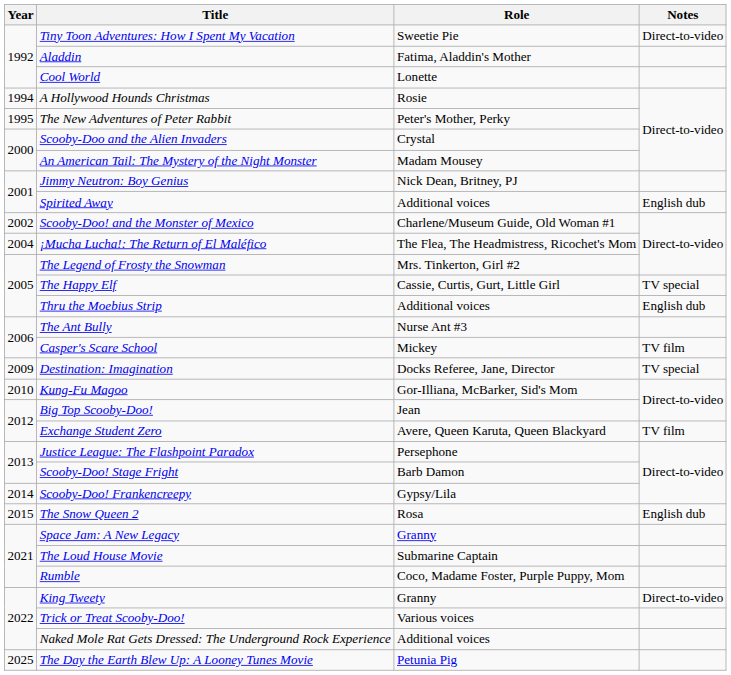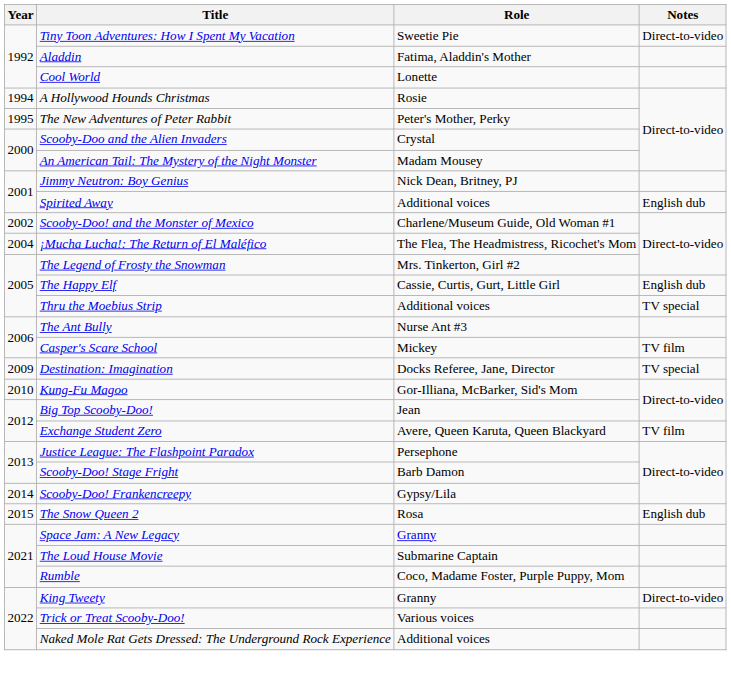 <table class="wikitable sortable plainrowheaders" style="white-space:nowrap">
 <tr>
 <th>Year</th>
 <th>Title</th>
 <th>Role</th>
 <th>Notes</th>
 </tr>
 <tr>
 <td rowspan="3">1992</td>
 <td><em><a href='#'>Tiny Toon Adventures: How I Spent My Vacation</a></em></td>
 <td>Sweetie Pie</td>
 <td>Direct-to-video</td>
 </tr>
 <tr>
 <td><em><a href='#'>Aladdin</a></em></td>
 <td>Fatima, Aladdin's Mother</td>
 <td></td>
 </tr>
 <tr>
 <td><em><a href='#'>Cool World</a></em></td>
 <td>Lonette</td>
 <td></td>
 </tr>
 <tr>
 <td>1994</td>
 <td><em>A Hollywood Hounds Christmas</em></td>
 <td>Rosie</td>
 <td rowspan="4">Direct-to-video</td>
 </tr>
 <tr>
 <td>1995</td>
 <td><em>The New Adventures of Peter Rabbit</em></td>
 <td>Peter's Mother, Perky</td>
 </tr>
 <tr>
 <td rowspan="2">2000</td>
 <td><em><a href='#'>Scooby-Doo and the Alien Invaders</a></em></td>
 <td>Crystal</td>
 </tr>
 <tr>
 <td><em><a href='#'>An American Tail: The Mystery of the Night Monster</a></em></td>
 <td>Madam Mousey</td>
 </tr>
 <tr>
 <td rowspan="2">2001</td>
 <td><em><a href='#'>Jimmy Neutron: Boy Genius</a></em></td>
 <td>Nick Dean, Britney, PJ</td>
 <td></td>
 </tr>
 <tr>
 <td><em><a href='#'>Spirited Away</a></em></td>
 <td>Additional voices</td>
 <td>English dub</td>
 </tr>
 <tr>
 <td>2002</td>
 <td><em><a href='#'>Scooby-Doo! and the Monster of Mexico</a></em></td>
 <td>Charlene/Museum Guide, Old Woman #1</td>
 <td rowspan="3">Direct-to-video</td>
 </tr>
 <tr>
 <td>2004</td>
 <td><em><a href='#'>¡Mucha Lucha!: The Return of El Maléfico</a></em></td>
 <td>The Flea, The Headmistress, Ricochet's Mom</td>
 </tr>
 <tr>
 <td rowspan="3">2005</td>
 <td><em><a href='#'>The Legend of Frosty the Snowman</a></em></td>
 <td>Mrs. Tinkerton, Girl #2</td>
 </tr>
 <tr>
 <td><em><a href='#'>The Happy Elf</a></em></td>
 <td>Cassie, Curtis, Gurt, Little Girl</td>
-<td>TV special</td>
+<td>English dub</td>
 </tr>
 <tr>
 <td><em><a href='#'>Thru the Moebius Strip</a></em></td>
 <td>Additional voices</td>
-<td>English dub</td>
+<td>TV special</td>
 </tr>
 <tr>
 <td rowspan="2">2006</td>
 <td><em><a href='#'>The Ant Bully</a></em></td>
 <td>Nurse Ant #3</td>
 <td></td>
 </tr>
 <tr>
 <td><em><a href='#'>Casper's Scare School</a></em></td>
 <td>Mickey</td>
 <td>TV film</td>
 </tr>
 <tr>
 <td>2009</td>
 <td><em><a href='#'>Destination: Imagination</a></em></td>
 <td>Docks Referee, Jane, Director</td>
 <td>TV special</td>
 </tr>
 <tr>
 <td>2010</td>
 <td><em><a href='#'>Kung-Fu Magoo</a></em></td>
 <td>Gor-Illiana, McBarker, Sid's Mom</td>
 <td rowspan="2">Direct-to-video</td>
 </tr>
 <tr>
 <td rowspan="2">2012</td>
 <td><em><a href='#'>Big Top Scooby-Doo!</a></em></td>
 <td>Jean</td>
 </tr>
 <tr>
 <td><em><a href='#'>Exchange Student Zero</a></em></td>
 <td>Avere, Queen Karuta, Queen Blackyard</td>
 <td>TV film</td>
 </tr>
 <tr>
 <td rowspan="2">2013</td>
 <td><em><a href='#'>Justice League: The Flashpoint Paradox</a></em></td>
 <td>Persephone</td>
 <td rowspan="3">Direct-to-video</td>
 </tr>
 <tr>
 <td><em><a href='#'>Scooby-Doo! Stage Fright</a></em></td>
 <td>Barb Damon</td>
 </tr>
 <tr>
 <td>2014</td>
 <td><em><a href='#'>Scooby-Doo! Frankencreepy</a></em></td>
 <td>Gypsy/Lila</td>
 </tr>
 <tr>
 <td>2015</td>
 <td><em><a href='#'>The Snow Queen 2</a></em></td>
 <td>Rosa</td>
 <td>English dub</td>
 </tr>
 <tr>
 <td rowspan="3">2021</td>
 <td><em><a href='#'>Space Jam: A New Legacy</a></em></td>
 <td><a href='#'>Granny</a></td>
 <td></td>
 </tr>
 <tr>
 <td><em><a href='#'>The Loud House Movie</a></em></td>
 <td>Submarine Captain</td>
 <td></td>
 </tr>
 <tr>
 <td><em><a href='#'>Rumble</a></em></td>
 <td>Coco, Madame Foster, Purple Puppy, Mom</td>
 <td></td>
 </tr>
 <tr>
 <td rowspan="3">2022</td>
 <td><em><a href='#'>King Tweety</a></em></td>
 <td>Granny</td>
 <td>Direct-to-video</td>
 </tr>
 <tr>
 <td><em><a href='#'>Trick or Treat Scooby-Doo!</a></em></td>
 <td>Various voices</td>
 <td></td>
 </tr>
 <tr>
 <td><em>Naked Mole Rat Gets Dressed: The Underground Rock Experience</em></td>
 <td>Additional voices</td>
 <td></td>
 </tr>
-<tr>
-<td>2025</td>
-<td><em><a href='#'>The Day the Earth Blew Up: A Looney Tunes Movie</a></em></td>
-<td><a href='#'>Petunia Pig</a></td>
-<td></td>
-</tr>
 </table>
